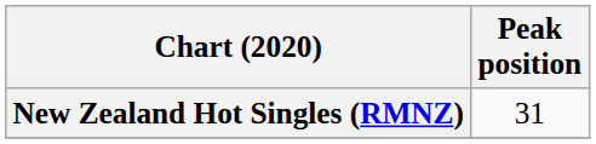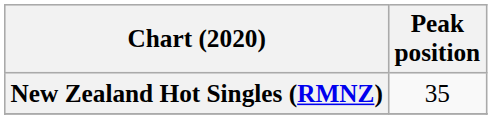 <table class="wikitable sortable plainrowheaders" style="text-align:center">
 <tr>
 <th scope="col">Chart (2020)</th>
 <th scope="col">Peak<br>position</th>
 </tr>
 <tr>
 <th scope="row">New Zealand Hot Singles (<a href='#'>RMNZ</a>)</th>
-<td>31</td>
+<td>35</td>
 </tr>
 <tr>
 </tr>
 <tr>
 </tr>
 </table>
